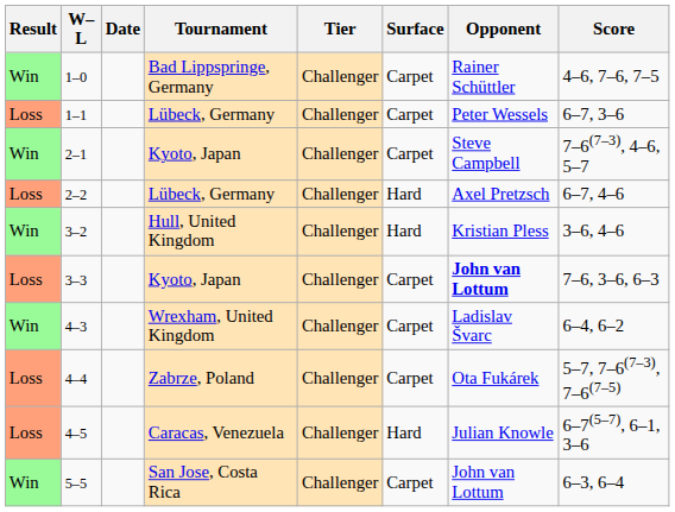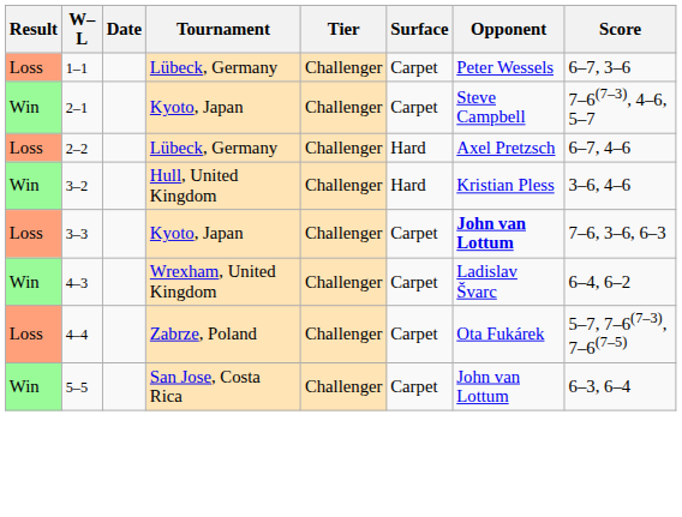 <table class="sortable wikitable">
 <tr>
 <th>Result</th>
 <th class="unsortable">W–L</th>
 <th>Date</th>
 <th>Tournament</th>
 <th>Tier</th>
 <th>Surface</th>
 <th>Opponent</th>
 <th class="unsortable">Score</th>
-</tr>
-<tr>
-<td bgcolor=98FB98>Win</td>
-<td><small>1–0</small></td>
-<td></td>
-<td style="background:moccasin;"><a href='#'>Bad Lippspringe</a>, Germany</td>
-<td style="background:moccasin;">Challenger</td>
-<td>Carpet</td>
-<td> <a href='#'>Rainer Schüttler</a></td>
-<td>4–6, 7–6, 7–5</td>
 </tr>
 <tr>
 <td bgcolor=FFA07A>Loss</td>
 <td><small>1–1</small></td>
 <td></td>
 <td style="background:moccasin;"><a href='#'>Lübeck</a>, Germany</td>
 <td style="background:moccasin;">Challenger</td>
 <td>Carpet</td>
 <td> <a href='#'>Peter Wessels</a></td>
 <td>6–7, 3–6</td>
 </tr>
 <tr>
 <td bgcolor=98FB98>Win</td>
 <td><small>2–1</small></td>
 <td></td>
 <td style="background:moccasin;"><a href='#'>Kyoto</a>, Japan</td>
 <td style="background:moccasin;">Challenger</td>
 <td>Carpet</td>
 <td> <a href='#'>Steve Campbell</a></td>
 <td>7–6<sup>(7–3)</sup>, 4–6, 5–7</td>
 </tr>
 <tr>
 <td bgcolor=FFA07A>Loss</td>
 <td><small>2–2</small></td>
 <td></td>
 <td style="background:moccasin;"><a href='#'>Lübeck</a>, Germany</td>
 <td style="background:moccasin;">Challenger</td>
 <td>Hard</td>
 <td> <a href='#'>Axel Pretzsch</a></td>
 <td>6–7, 4–6</td>
 </tr>
 <tr>
 <td bgcolor=98FB98>Win</td>
 <td><small>3–2</small></td>
 <td></td>
 <td style="background:moccasin;"><a href='#'>Hull</a>, United Kingdom</td>
 <td style="background:moccasin;">Challenger</td>
 <td>Hard</td>
 <td> <a href='#'>Kristian Pless</a></td>
 <td>3–6, 4–6</td>
 </tr>
 <tr>
 <td bgcolor=FFA07A>Loss</td>
 <td><small>3–3</small></td>
 <td></td>
 <td style="background:moccasin;"><a href='#'>Kyoto</a>, Japan</td>
 <td style="background:moccasin;">Challenger</td>
 <td>Carpet</td>
 <td><strong> <a href='#'>John van Lottum</a></strong></td>
 <td>7–6, 3–6, 6–3</td>
 </tr>
 <tr>
 <td bgcolor=98FB98>Win</td>
 <td><small>4–3</small></td>
 <td></td>
 <td style="background:moccasin;"><a href='#'>Wrexham</a>, United Kingdom</td>
 <td style="background:moccasin;">Challenger</td>
 <td>Carpet</td>
 <td> <a href='#'>Ladislav Švarc</a></td>
 <td>6–4, 6–2</td>
 </tr>
 <tr>
 <td bgcolor=FFA07A>Loss</td>
 <td><small>4–4</small></td>
 <td></td>
 <td style="background:moccasin;"><a href='#'>Zabrze</a>, Poland</td>
 <td style="background:moccasin;">Challenger</td>
 <td>Carpet</td>
 <td> <a href='#'>Ota Fukárek</a></td>
 <td>5–7, 7–6<sup>(7–3)</sup>, 7–6<sup>(7–5)</sup></td>
 </tr>
 <tr>
-<td bgcolor=FFA07A>Loss</td>
-<td><small>4–5</small></td>
-<td></td>
-<td style="background:moccasin;"><a href='#'>Caracas</a>, Venezuela</td>
-<td style="background:moccasin;">Challenger</td>
-<td>Hard</td>
-<td> <a href='#'>Julian Knowle</a></td>
-<td>6–7<sup>(5–7)</sup>, 6–1, 3–6</td>
-</tr>
-<tr>
 <td bgcolor=98FB98>Win</td>
 <td><small>5–5</small></td>
 <td></td>
 <td style="background:moccasin;"><a href='#'>San Jose</a>, Costa Rica</td>
 <td style="background:moccasin;">Challenger</td>
 <td>Carpet</td>
 <td> <a href='#'>John van Lottum</a></td>
 <td>6–3, 6–4</td>
 </tr>
 </table>
